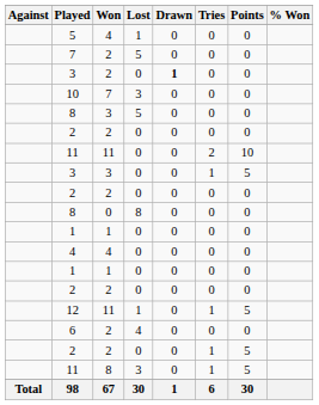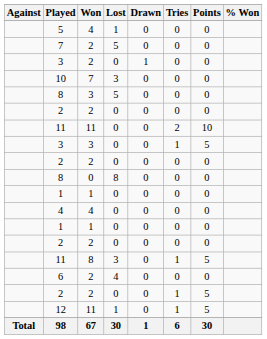 <table class="sortable wikitable" style="text-align: center;">
 <tr>
 </tr>
 <tr>
 <th>Against</th>
 <th>Played</th>
 <th>Won</th>
 <th>Lost</th>
 <th>Drawn</th>
 <th>Tries</th>
 <th>Points</th>
 <th>% Won</th>
 </tr>
 <tr bgcolor="#d0ffd0" align="center">
 </tr>
 <tr>
 <td align="left"></td>
 <td>5</td>
 <td>4</td>
 <td>1</td>
 <td>0</td>
 <td>0</td>
 <td>0</td>
 <td></td>
 </tr>
 <tr>
 <td align="left"></td>
 <td>7</td>
 <td>2</td>
 <td>5</td>
 <td>0</td>
 <td>0</td>
 <td>0</td>
 <td></td>
 </tr>
 <tr>
 <td align="left"></td>
 <td>3</td>
 <td>2</td>
 <td>0</td>
-<td><strong>1</strong></td>
+<td>1</td>
 <td>0</td>
 <td>0</td>
 <td></td>
 </tr>
 <tr>
 <td align="left"></td>
 <td>10</td>
 <td>7</td>
 <td>3</td>
 <td>0</td>
 <td>0</td>
 <td>0</td>
 <td></td>
 </tr>
 <tr>
 <td align="left"></td>
 <td>8</td>
 <td>3</td>
 <td>5</td>
 <td>0</td>
 <td>0</td>
 <td>0</td>
 <td></td>
 </tr>
 <tr>
 <td align="left"></td>
 <td>2</td>
 <td>2</td>
 <td>0</td>
 <td>0</td>
 <td>0</td>
 <td>0</td>
 <td></td>
 </tr>
 <tr>
 <td align="left"></td>
 <td>11</td>
 <td>11</td>
 <td>0</td>
 <td>0</td>
 <td>2</td>
 <td>10</td>
 <td></td>
 </tr>
 <tr>
 <td align="left"></td>
 <td>3</td>
 <td>3</td>
 <td>0</td>
 <td>0</td>
 <td>1</td>
 <td>5</td>
 <td></td>
 </tr>
 <tr>
 <td align="left"></td>
 <td>2</td>
 <td>2</td>
 <td>0</td>
 <td>0</td>
 <td>0</td>
 <td>0</td>
 <td></td>
 </tr>
 <tr>
 <td align="left"></td>
 <td>8</td>
 <td>0</td>
 <td>8</td>
 <td>0</td>
 <td>0</td>
 <td>0</td>
 <td></td>
 </tr>
 <tr>
 <td align="left"></td>
 <td>1</td>
 <td>1</td>
 <td>0</td>
 <td>0</td>
 <td>0</td>
 <td>0</td>
 <td></td>
 </tr>
 <tr>
 <td align="left"></td>
 <td>4</td>
 <td>4</td>
 <td>0</td>
 <td>0</td>
 <td>0</td>
 <td>0</td>
 <td></td>
 </tr>
 <tr>
 <td align="left"></td>
 <td>1</td>
 <td>1</td>
 <td>0</td>
 <td>0</td>
 <td>0</td>
 <td>0</td>
 <td></td>
 </tr>
 <tr>
 <td align="left"></td>
 <td>2</td>
 <td>2</td>
 <td>0</td>
 <td>0</td>
 <td>0</td>
 <td>0</td>
 <td></td>
 </tr>
 <tr>
 <td align="left"></td>
-<td>12</td>
 <td>11</td>
-<td>1</td>
+<td>8</td>
+<td>3</td>
 <td>0</td>
 <td>1</td>
 <td>5</td>
 <td></td>
 </tr>
 <tr>
 <td align="left"></td>
 <td>6</td>
 <td>2</td>
 <td>4</td>
 <td>0</td>
 <td>0</td>
 <td>0</td>
 <td></td>
 </tr>
 <tr>
 <td align="left"></td>
 <td>2</td>
 <td>2</td>
 <td>0</td>
 <td>0</td>
 <td>1</td>
 <td>5</td>
 <td></td>
 </tr>
 <tr>
 <td align="left"></td>
+<td>12</td>
 <td>11</td>
-<td>8</td>
-<td>3</td>
+<td>1</td>
 <td>0</td>
 <td>1</td>
 <td>5</td>
 <td></td>
 </tr>
 <tr>
 </tr>
 <tr class="sortbottom">
 <th>Total</th>
 <th>98</th>
 <th>67</th>
 <th>30</th>
 <th>1</th>
 <th>6</th>
 <th>30</th>
 <th></th>
 </tr>
 </table>
